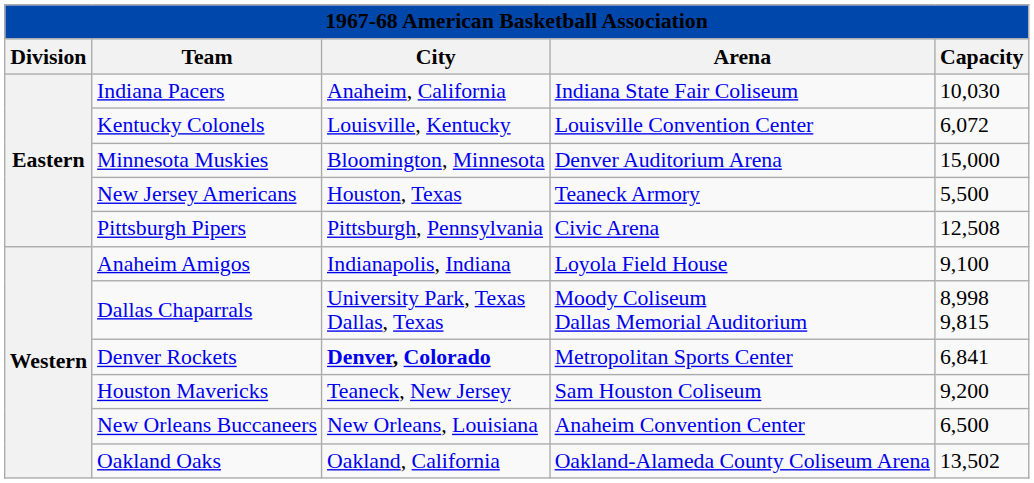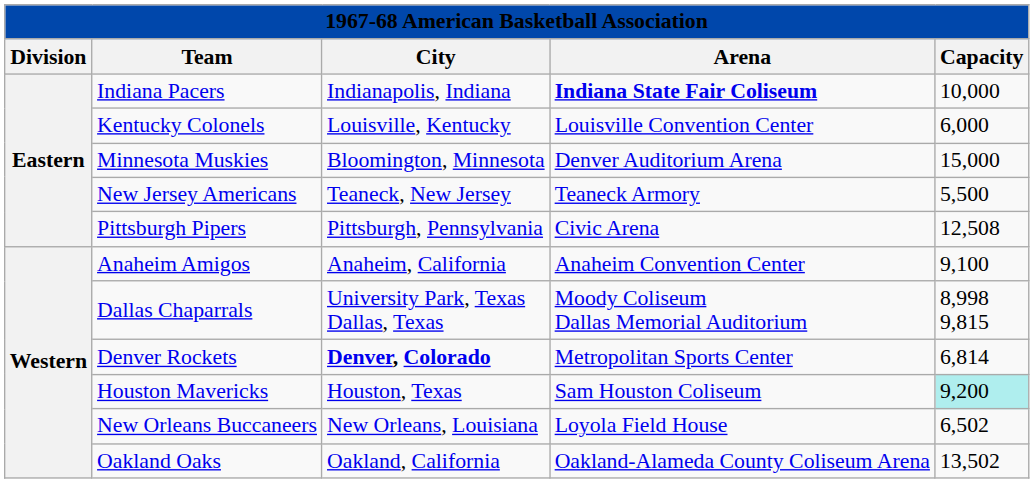 <table class="wikitable" style="width:auto">
 <tr>
 <td bgcolor="#0047AB" align="center" colspan="5"><strong><span>1967-68 American Basketball Association</span></strong></td>
 </tr>
 <tr>
 <th>Division</th>
 <th>Team</th>
 <th>City</th>
 <th>Arena</th>
 <th>Capacity</th>
 </tr>
 <tr>
 <th rowspan="5">Eastern</th>
 <td><a href='#'>Indiana Pacers</a></td>
-<td><a href='#'>Anaheim</a>, <a href='#'>California</a></td>
-<td><a href='#'>Indiana State Fair Coliseum</a></td>
-<td>10,030</td>
+<td><a href='#'>Indianapolis</a>, <a href='#'>Indiana</a></td>
+<td><strong><a href='#'>Indiana State Fair Coliseum</a></strong></td>
+<td>10,000</td>
 </tr>
 <tr>
 <td><a href='#'>Kentucky Colonels</a></td>
 <td><a href='#'>Louisville</a>, <a href='#'>Kentucky</a></td>
 <td><a href='#'>Louisville Convention Center</a></td>
-<td>6,072</td>
+<td>6,000</td>
 </tr>
 <tr>
 <td><a href='#'>Minnesota Muskies</a></td>
 <td><a href='#'>Bloomington</a>, <a href='#'>Minnesota</a></td>
 <td><a href='#'>Denver Auditorium Arena</a></td>
 <td>15,000</td>
 </tr>
 <tr>
 <td><a href='#'>New Jersey Americans</a></td>
-<td><a href='#'>Houston</a>, <a href='#'>Texas</a></td>
+<td><a href='#'>Teaneck</a>, <a href='#'>New Jersey</a></td>
 <td><a href='#'>Teaneck Armory</a></td>
 <td>5,500</td>
 </tr>
 <tr>
 <td><a href='#'>Pittsburgh Pipers</a></td>
 <td><a href='#'>Pittsburgh</a>, <a href='#'>Pennsylvania</a></td>
 <td><a href='#'>Civic Arena</a></td>
 <td>12,508</td>
 </tr>
 <tr>
 <th rowspan="6">Western</th>
 <td><a href='#'>Anaheim Amigos</a></td>
-<td><a href='#'>Indianapolis</a>, <a href='#'>Indiana</a></td>
-<td><a href='#'>Loyola Field House</a></td>
+<td><a href='#'>Anaheim</a>, <a href='#'>California</a></td>
+<td><a href='#'>Anaheim Convention Center</a></td>
 <td>9,100</td>
 </tr>
 <tr>
 <td><a href='#'>Dallas Chaparrals</a></td>
 <td><a href='#'>University Park</a>, <a href='#'>Texas</a> <br> <a href='#'>Dallas</a>, <a href='#'>Texas</a></td>
 <td><a href='#'>Moody Coliseum</a> <br> <a href='#'>Dallas Memorial Auditorium</a></td>
 <td>8,998 <br> 9,815</td>
 </tr>
 <tr>
 <td><a href='#'>Denver Rockets</a></td>
 <td><strong><a href='#'>Denver</a>, <a href='#'>Colorado</a></strong></td>
 <td><a href='#'>Metropolitan Sports Center</a></td>
-<td>6,841</td>
+<td>6,814</td>
 </tr>
 <tr>
 <td><a href='#'>Houston Mavericks</a></td>
-<td><a href='#'>Teaneck</a>, <a href='#'>New Jersey</a></td>
+<td><a href='#'>Houston</a>, <a href='#'>Texas</a></td>
 <td><a href='#'>Sam Houston Coliseum</a></td>
-<td>9,200</td>
+<td style="background: paleturquoise;">9,200</td>
 </tr>
 <tr>
 <td><a href='#'>New Orleans Buccaneers</a></td>
 <td><a href='#'>New Orleans</a>, <a href='#'>Louisiana</a></td>
-<td><a href='#'>Anaheim Convention Center</a></td>
-<td>6,500</td>
+<td><a href='#'>Loyola Field House</a></td>
+<td>6,502</td>
 </tr>
 <tr>
 <td><a href='#'>Oakland Oaks</a></td>
 <td><a href='#'>Oakland</a>, <a href='#'>California</a></td>
 <td><a href='#'>Oakland-Alameda County Coliseum Arena</a></td>
 <td>13,502</td>
 </tr>
 </table>
